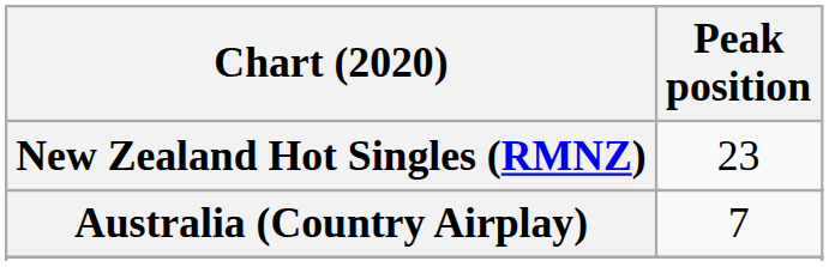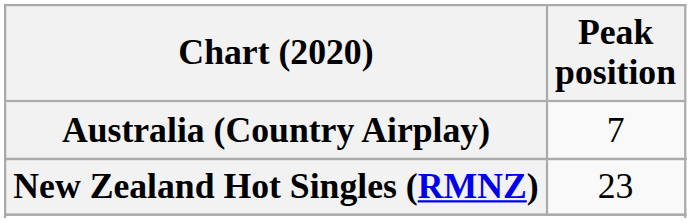 <table class="wikitable sortable plainrowheaders" style="text-align:center">
 <tr>
 <th scope="col">Chart (2020)</th>
 <th scope="col">Peak<br>position</th>
 </tr>
 <tr>
-<th scope="row">New Zealand Hot Singles (<a href='#'>RMNZ</a>)</th>
-<td>23</td>
+<th scope="row">Australia (Country Airplay)</th>
+<td>7</td>
 </tr>
 <tr>
 </tr>
 <tr>
 </tr>
 <tr>
-<th scope="row">Australia (Country Airplay)</th>
-<td>7</td>
+<th scope="row">New Zealand Hot Singles (<a href='#'>RMNZ</a>)</th>
+<td>23</td>
 </tr>
 <tr>
 </tr>
 <tr>
 </tr>
 <tr>
 </tr>
 <tr>
 </tr>
 <tr>
 </tr>
 </table>
